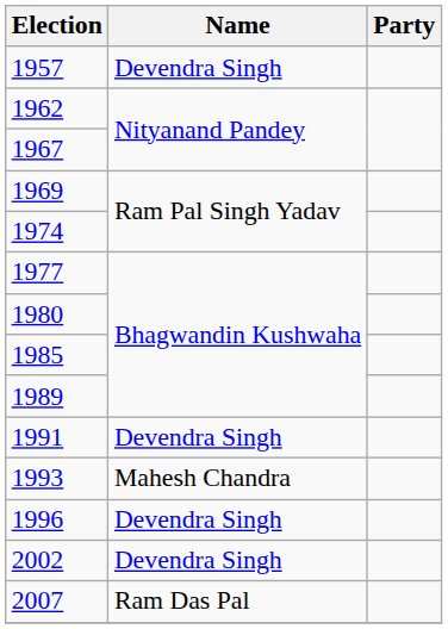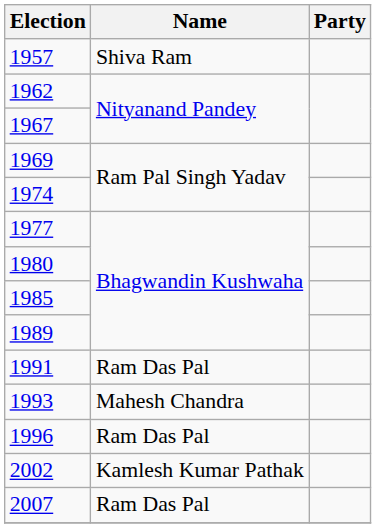 <table class="wikitable sortable">
 <tr>
 <th>Election</th>
 <th>Name</th>
 <th colspan=2>Party</th>
 </tr>
 <tr>
 <td><a href='#'>1957</a></td>
-<td><a href='#'>Devendra Singh</a></td>
+<td>Shiva Ram</td>
 <td></td>
 </tr>
 <tr>
 <td><a href='#'>1962</a></td>
 <td rowspan=2><a href='#'>Nityanand Pandey</a></td>
 </tr>
 <tr>
 <td><a href='#'>1967</a></td>
 </tr>
 <tr>
 <td><a href='#'>1969</a></td>
 <td rowspan=2>Ram Pal Singh Yadav</td>
 <td></td>
 </tr>
 <tr>
 <td><a href='#'>1974</a></td>
 </tr>
 <tr>
 <td><a href='#'>1977</a></td>
 <td rowspan=4><a href='#'>Bhagwandin Kushwaha</a></td>
 <td></td>
 </tr>
 <tr>
 <td><a href='#'>1980</a></td>
 <td></td>
 </tr>
 <tr>
 <td><a href='#'>1985</a></td>
 <td></td>
 </tr>
 <tr>
 <td><a href='#'>1989</a></td>
 <td></td>
 </tr>
 <tr>
 <td><a href='#'>1991</a></td>
-<td><a href='#'>Devendra Singh</a></td>
+<td>Ram Das Pal</td>
 <td></td>
 </tr>
 <tr>
 <td><a href='#'>1993</a></td>
 <td>Mahesh Chandra</td>
 <td></td>
 </tr>
 <tr>
 <td><a href='#'>1996</a></td>
-<td><a href='#'>Devendra Singh</a></td>
+<td>Ram Das Pal</td>
 <td></td>
 </tr>
 <tr>
 <td><a href='#'>2002</a></td>
-<td><a href='#'>Devendra Singh</a></td>
+<td>Kamlesh Kumar Pathak</td>
 <td></td>
 </tr>
 <tr>
 <td><a href='#'>2007</a></td>
 <td>Ram Das Pal</td>
 <td></td>
 </tr>
 <tr>
 </tr>
 </table>
